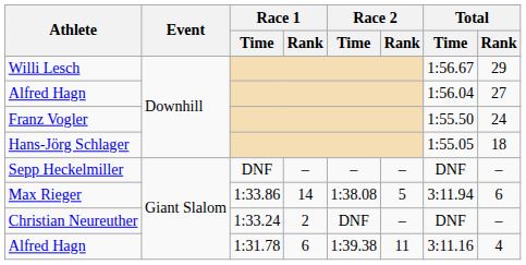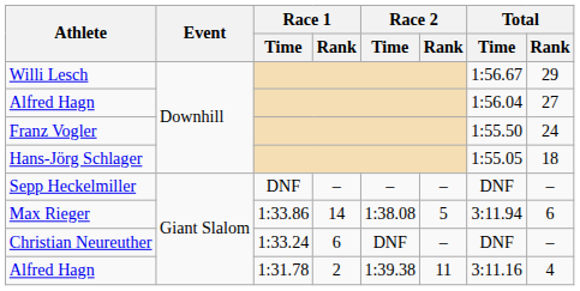 <table class="wikitable" style="font-size:90%">
 <tr>
 <th rowspan="2">Athlete</th>
 <th rowspan="2">Event</th>
 <th colspan="2">Race 1</th>
 <th colspan="2">Race 2</th>
 <th colspan="2">Total</th>
 </tr>
 <tr>
 <th>Time</th>
 <th>Rank</th>
 <th>Time</th>
 <th>Rank</th>
 <th>Time</th>
 <th>Rank</th>
 </tr>
 <tr>
 <td><a href='#'>Willi Lesch</a></td>
 <td rowspan="4">Downhill</td>
 <td colspan="4" bgcolor="wheat"></td>
 <td align="center">1:56.67</td>
 <td align="center">29</td>
 </tr>
 <tr>
 <td><a href='#'>Alfred Hagn</a></td>
 <td colspan="4" bgcolor="wheat"></td>
 <td align="center">1:56.04</td>
 <td align="center">27</td>
 </tr>
 <tr>
 <td><a href='#'>Franz Vogler</a></td>
 <td colspan="4" bgcolor="wheat"></td>
 <td align="center">1:55.50</td>
 <td align="center">24</td>
 </tr>
 <tr>
 <td><a href='#'>Hans-Jörg Schlager</a></td>
 <td colspan="4" bgcolor="wheat"></td>
 <td align="center">1:55.05</td>
 <td align="center">18</td>
 </tr>
 <tr>
 <td><a href='#'>Sepp Heckelmiller</a></td>
 <td rowspan="4">Giant Slalom</td>
 <td align="center">DNF</td>
 <td align="center">–</td>
 <td align="center">–</td>
 <td align="center">–</td>
 <td align="center">DNF</td>
 <td align="center">–</td>
 </tr>
 <tr>
 <td><a href='#'>Max Rieger</a></td>
 <td align="center">1:33.86</td>
 <td align="center">14</td>
 <td align="center">1:38.08</td>
 <td align="center">5</td>
 <td align="center">3:11.94</td>
 <td align="center">6</td>
 </tr>
 <tr>
 <td><a href='#'>Christian Neureuther</a></td>
 <td align="center">1:33.24</td>
-<td align="center">2</td>
+<td align="center">6</td>
 <td align="center">DNF</td>
 <td align="center">–</td>
 <td align="center">DNF</td>
 <td align="center">–</td>
 </tr>
 <tr>
 <td><a href='#'>Alfred Hagn</a></td>
 <td align="center">1:31.78</td>
-<td align="center">6</td>
+<td align="center">2</td>
 <td align="center">1:39.38</td>
 <td align="center">11</td>
 <td align="center">3:11.16</td>
 <td align="center">4</td>
 </tr>
 </table>
